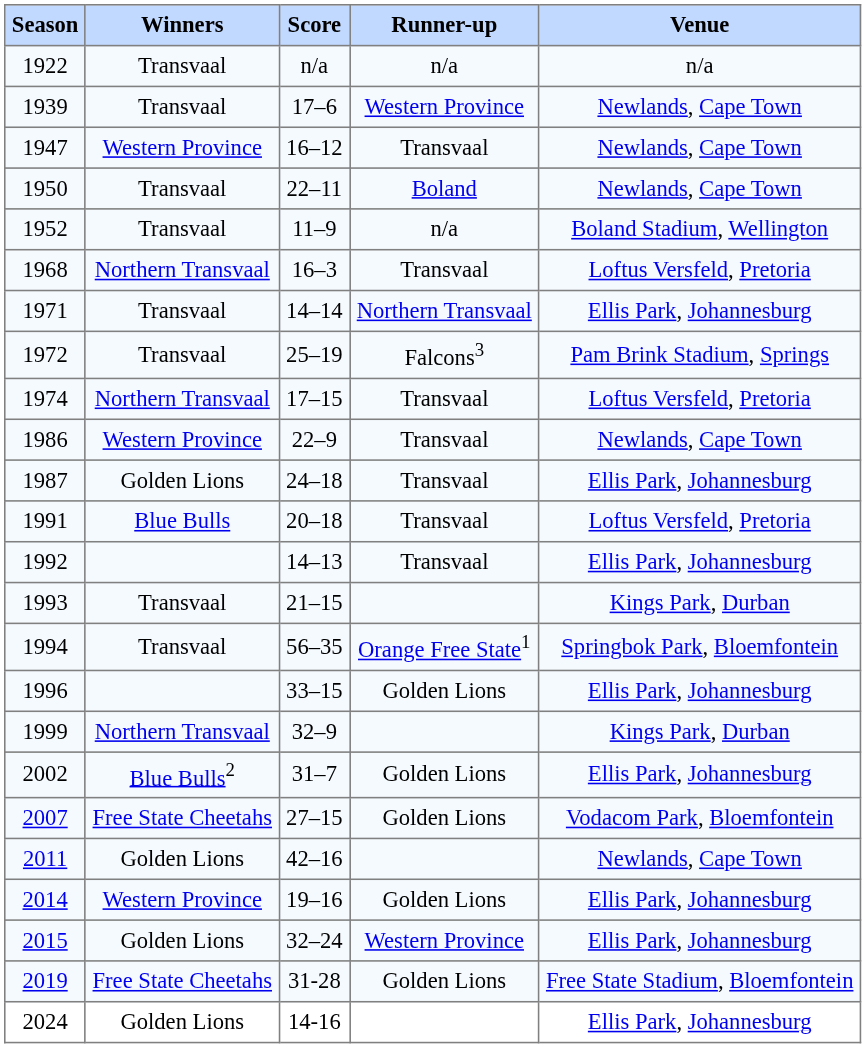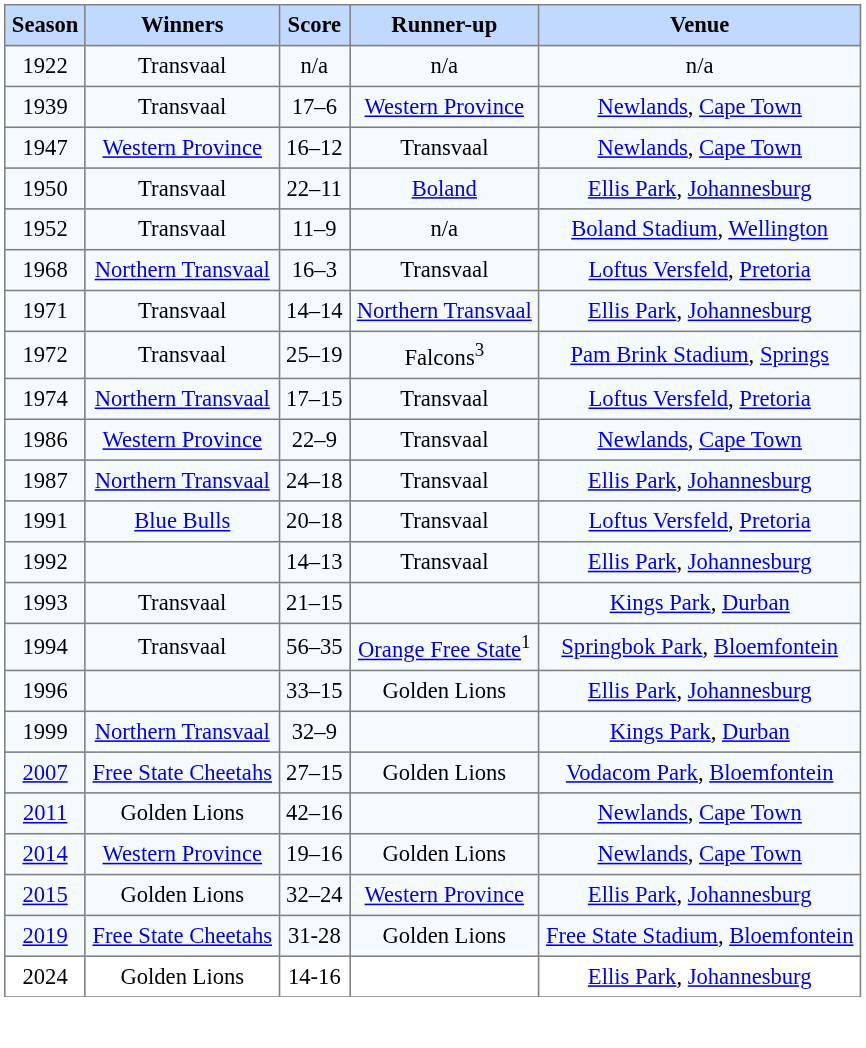 <table border="1" cellpadding="4" cellspacing="0" style="text-align:center; font-size:90%; border-collapse:collapse;">
 <tr style="background:#C1D8FF;">
 <th>Season</th>
 <th>Winners</th>
 <th>Score</th>
 <th>Runner-up</th>
 <th>Venue</th>
 </tr>
 <tr style="background:#F5FAFF;">
 <td>1922</td>
 <td>Transvaal</td>
 <td>n/a</td>
 <td>n/a</td>
 <td>n/a</td>
 </tr>
 <tr style="background:#F5FAFF;">
 <td>1939</td>
 <td>Transvaal</td>
 <td>17–6</td>
 <td><a href='#'>Western Province</a></td>
 <td><a href='#'>Newlands</a>, <a href='#'>Cape Town</a></td>
 </tr>
 <tr style="background:#F5FAFF;">
 <td>1947</td>
 <td><a href='#'>Western Province</a></td>
 <td>16–12</td>
 <td>Transvaal</td>
 <td><a href='#'>Newlands</a>, <a href='#'>Cape Town</a></td>
 </tr>
 <tr style="background:#F5FAFF;">
 <td>1950</td>
 <td>Transvaal</td>
 <td>22–11</td>
 <td><a href='#'>Boland</a></td>
-<td><a href='#'>Newlands</a>, <a href='#'>Cape Town</a></td>
+<td><a href='#'>Ellis Park</a>, <a href='#'>Johannesburg</a></td>
 </tr>
 <tr style="background:#F5FAFF;">
 <td>1952</td>
 <td>Transvaal</td>
 <td>11–9</td>
 <td>n/a</td>
 <td><a href='#'>Boland Stadium</a>, <a href='#'>Wellington</a></td>
 </tr>
 <tr style="background:#F5FAFF;">
 <td>1968</td>
 <td><a href='#'>Northern Transvaal</a></td>
 <td>16–3</td>
 <td>Transvaal</td>
 <td><a href='#'>Loftus Versfeld</a>, <a href='#'>Pretoria</a></td>
 </tr>
 <tr style="background:#F5FAFF;">
 <td>1971</td>
 <td>Transvaal</td>
 <td>14–14</td>
 <td><a href='#'>Northern Transvaal</a></td>
 <td><a href='#'>Ellis Park</a>, <a href='#'>Johannesburg</a></td>
 </tr>
 <tr style="background:#F5FAFF;">
 <td>1972</td>
 <td>Transvaal</td>
 <td>25–19</td>
 <td>Falcons<sup>3</sup></td>
 <td><a href='#'>Pam Brink Stadium</a>, <a href='#'>Springs</a></td>
 </tr>
 <tr style="background:#F5FAFF;">
 <td>1974</td>
 <td><a href='#'>Northern Transvaal</a></td>
 <td>17–15</td>
 <td>Transvaal</td>
 <td><a href='#'>Loftus Versfeld</a>, <a href='#'>Pretoria</a></td>
 </tr>
 <tr style="background:#F5FAFF;">
 <td>1986</td>
 <td><a href='#'>Western Province</a></td>
 <td>22–9</td>
 <td>Transvaal</td>
 <td><a href='#'>Newlands</a>, <a href='#'>Cape Town</a></td>
 </tr>
 <tr style="background:#F5FAFF;">
 <td>1987</td>
-<td>Golden Lions</td>
+<td><a href='#'>Northern Transvaal</a></td>
 <td>24–18</td>
 <td>Transvaal</td>
 <td><a href='#'>Ellis Park</a>, <a href='#'>Johannesburg</a></td>
 </tr>
 <tr style="background:#F5FAFF;">
 <td>1991</td>
 <td><a href='#'>Blue Bulls</a></td>
 <td>20–18</td>
 <td>Transvaal</td>
 <td><a href='#'>Loftus Versfeld</a>, <a href='#'>Pretoria</a></td>
 </tr>
 <tr style="background:#F5FAFF;">
 <td>1992</td>
 <td></td>
 <td>14–13</td>
 <td>Transvaal</td>
 <td><a href='#'>Ellis Park</a>, <a href='#'>Johannesburg</a></td>
 </tr>
 <tr style="background:#F5FAFF;">
 <td>1993</td>
 <td>Transvaal</td>
 <td>21–15</td>
 <td></td>
 <td><a href='#'>Kings Park</a>, <a href='#'>Durban</a></td>
 </tr>
 <tr style="background:#F5FAFF;">
 <td>1994</td>
 <td>Transvaal</td>
 <td>56–35</td>
 <td><a href='#'>Orange Free State</a><sup>1</sup></td>
 <td><a href='#'>Springbok Park</a>, <a href='#'>Bloemfontein</a></td>
 </tr>
 <tr style="background:#F5FAFF;">
 <td>1996</td>
 <td></td>
 <td>33–15</td>
 <td>Golden Lions</td>
 <td><a href='#'>Ellis Park</a>, <a href='#'>Johannesburg</a></td>
 </tr>
 <tr style="background:#F5FAFF;">
 <td>1999</td>
 <td><a href='#'>Northern Transvaal</a></td>
 <td>32–9</td>
 <td></td>
 <td><a href='#'>Kings Park</a>, <a href='#'>Durban</a></td>
 </tr>
 <tr style="background:#F5FAFF;">
-<td>2002</td>
-<td><a href='#'>Blue Bulls</a><sup>2</sup></td>
-<td>31–7</td>
-<td>Golden Lions</td>
-<td><a href='#'>Ellis Park</a>, <a href='#'>Johannesburg</a></td>
-</tr>
-<tr style="background:#F5FAFF;">
 <td><a href='#'>2007</a></td>
 <td><a href='#'>Free State Cheetahs</a></td>
 <td>27–15</td>
 <td>Golden Lions</td>
 <td><a href='#'>Vodacom Park</a>, <a href='#'>Bloemfontein</a></td>
 </tr>
 <tr style="background:#F5FAFF;">
 <td><a href='#'>2011</a></td>
 <td>Golden Lions</td>
 <td>42–16</td>
 <td></td>
 <td><a href='#'>Newlands</a>, <a href='#'>Cape Town</a></td>
 </tr>
 <tr style="background:#F5FAFF;">
 <td><a href='#'>2014</a></td>
 <td><a href='#'>Western Province</a></td>
 <td>19–16</td>
 <td>Golden Lions</td>
-<td><a href='#'>Ellis Park</a>, <a href='#'>Johannesburg</a></td>
+<td><a href='#'>Newlands</a>, <a href='#'>Cape Town</a></td>
 </tr>
 <tr style="background:#F5FAFF;">
 <td><a href='#'>2015</a></td>
 <td>Golden Lions</td>
 <td>32–24</td>
 <td><a href='#'>Western Province</a></td>
 <td><a href='#'>Ellis Park</a>, <a href='#'>Johannesburg</a></td>
 </tr>
 <tr style="background:#F5FAFF;">
 <td><a href='#'>2019</a></td>
 <td><a href='#'>Free State Cheetahs</a></td>
 <td>31-28</td>
 <td>Golden Lions</td>
 <td><a href='#'>Free State Stadium</a>, <a href='#'>Bloemfontein</a></td>
 </tr>
 <tr>
 <td>2024</td>
 <td>Golden Lions</td>
 <td>14-16</td>
 <td></td>
 <td><a href='#'>Ellis Park</a>, <a href='#'>Johannesburg</a></td>
 </tr>
 </table>
